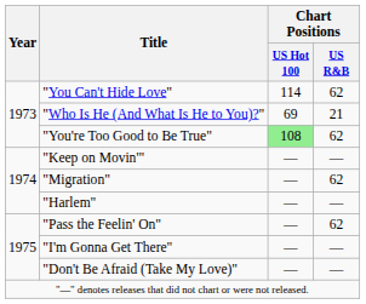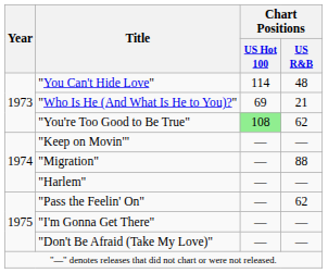 <table class="wikitable">
 <tr>
 <th rowspan="2">Year</th>
 <th rowspan="2">Title</th>
 <th colspan="2">Chart Positions</th>
 </tr>
 <tr>
 <th width="45"><small><a href='#'>US Hot 100</a></small><br></th>
 <th width="45"><small><a href='#'>US R&B</a></small><br></th>
 </tr>
 <tr>
 <td rowspan="3">1973</td>
 <td>"<a href='#'>You Can't Hide Love</a>"</td>
 <td align="center">114</td>
-<td align="center">62</td>
+<td align="center">48</td>
 </tr>
 <tr>
 <td>"<a href='#'>Who Is He (And What Is He to You)?</a>"</td>
 <td align="center">69</td>
 <td align="center">21</td>
 </tr>
 <tr>
 <td>"You're Too Good to Be True"</td>
 <td align="center" style="background: lightgreen;">108</td>
 <td align="center">62</td>
 </tr>
 <tr>
 <td rowspan="3">1974</td>
 <td>"Keep on Movin'"</td>
 <td align="center">—</td>
 <td align="center">—</td>
 </tr>
 <tr>
 <td>"Migration"</td>
 <td align="center">—</td>
-<td align="center">62</td>
+<td align="center">88</td>
 </tr>
 <tr>
 <td>"Harlem"</td>
 <td align="center">—</td>
 <td align="center">—</td>
 </tr>
 <tr>
 <td rowspan="3">1975</td>
 <td>"Pass the Feelin' On"</td>
 <td align="center">—</td>
 <td align="center">62</td>
 </tr>
 <tr>
 <td>"I'm Gonna Get There"</td>
 <td align="center">—</td>
 <td align="center">—</td>
 </tr>
 <tr>
 <td>"Don't Be Afraid (Take My Love)"</td>
 <td align="center">—</td>
 <td align="center">—</td>
 </tr>
 <tr>
 <td colspan="6" style="text-align:center; font-size:9pt;">"—" denotes releases that did not chart or were not released.</td>
 </tr>
 </table>
